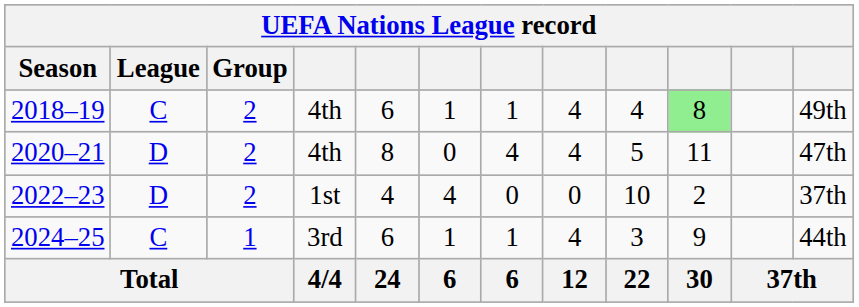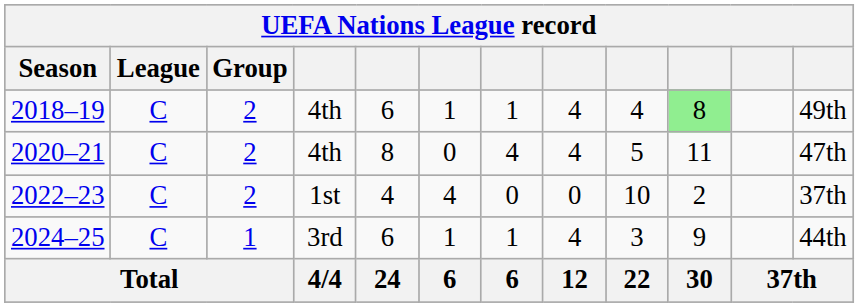 <table class="wikitable" style="text-align: center;">
 <tr>
 <th colspan=13><a href='#'>UEFA Nations League</a> record</th>
 </tr>
 <tr>
 <th>Season</th>
 <th>League</th>
 <th>Group</th>
 <th width=30></th>
 <th width=30></th>
 <th width=30></th>
 <th width=30></th>
 <th width=30></th>
 <th width=30></th>
 <th width=30></th>
 <th width=30></th>
 <th width=28></th>
 </tr>
 <tr>
 <td><a href='#'>2018–19</a></td>
 <td><a href='#'>C</a></td>
 <td><a href='#'>2</a></td>
 <td>4th</td>
 <td>6</td>
 <td>1</td>
 <td>1</td>
 <td>4</td>
 <td>4</td>
 <td style="background: lightgreen;">8</td>
 <td></td>
 <td>49th</td>
 </tr>
 <tr>
 <td><a href='#'>2020–21</a></td>
-<td><a href='#'>D</a></td>
+<td><a href='#'>C</a></td>
 <td><a href='#'>2</a></td>
 <td>4th</td>
 <td>8</td>
 <td>0</td>
 <td>4</td>
 <td>4</td>
 <td>5</td>
 <td>11</td>
 <td></td>
 <td>47th</td>
 </tr>
 <tr>
 <td><a href='#'>2022–23</a></td>
-<td><a href='#'>D</a></td>
+<td><a href='#'>C</a></td>
 <td><a href='#'>2</a></td>
 <td>1st</td>
 <td>4</td>
 <td>4</td>
 <td>0</td>
 <td>0</td>
 <td>10</td>
 <td>2</td>
 <td></td>
 <td>37th</td>
 </tr>
 <tr>
 <td><a href='#'>2024–25</a></td>
 <td><a href='#'>C</a></td>
 <td><a href='#'>1</a></td>
 <td>3rd</td>
 <td>6</td>
 <td>1</td>
 <td>1</td>
 <td>4</td>
 <td>3</td>
 <td>9</td>
 <td></td>
 <td>44th</td>
 </tr>
 <tr>
 <th colspan=3>Total</th>
 <th>4/4</th>
 <th>24</th>
 <th>6</th>
 <th>6</th>
 <th>12</th>
 <th>22</th>
 <th>30</th>
 <th colspan=2>37th</th>
 </tr>
 </table>
